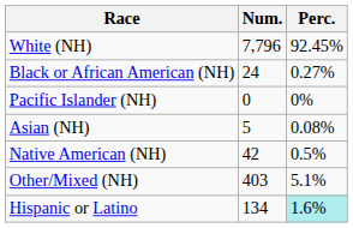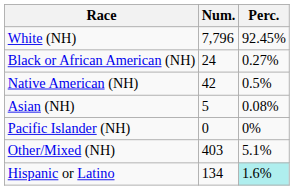 <table class="wikitable">
 <tr>
 <th>Race</th>
 <th>Num.</th>
 <th>Perc.</th>
 </tr>
 <tr>
 <td><a href='#'>White</a> (NH)</td>
 <td>7,796</td>
 <td>92.45%</td>
 </tr>
 <tr>
 <td><a href='#'>Black or African American</a> (NH)</td>
 <td>24</td>
 <td>0.27%</td>
 </tr>
 <tr>
-<td><a href='#'>Pacific Islander</a> (NH)</td>
-<td>0</td>
-<td>0%</td>
+<td><a href='#'>Native American</a> (NH)</td>
+<td>42</td>
+<td>0.5%</td>
 </tr>
 <tr>
 <td><a href='#'>Asian</a> (NH)</td>
 <td>5</td>
 <td>0.08%</td>
 </tr>
 <tr>
-<td><a href='#'>Native American</a> (NH)</td>
-<td>42</td>
-<td>0.5%</td>
+<td><a href='#'>Pacific Islander</a> (NH)</td>
+<td>0</td>
+<td>0%</td>
 </tr>
 <tr>
 <td><a href='#'>Other/Mixed</a> (NH)</td>
 <td>403</td>
 <td>5.1%</td>
 </tr>
 <tr>
 <td><a href='#'>Hispanic</a> or <a href='#'>Latino</a></td>
 <td>134</td>
 <td style="background: paleturquoise;">1.6%</td>
 </tr>
 </table>
